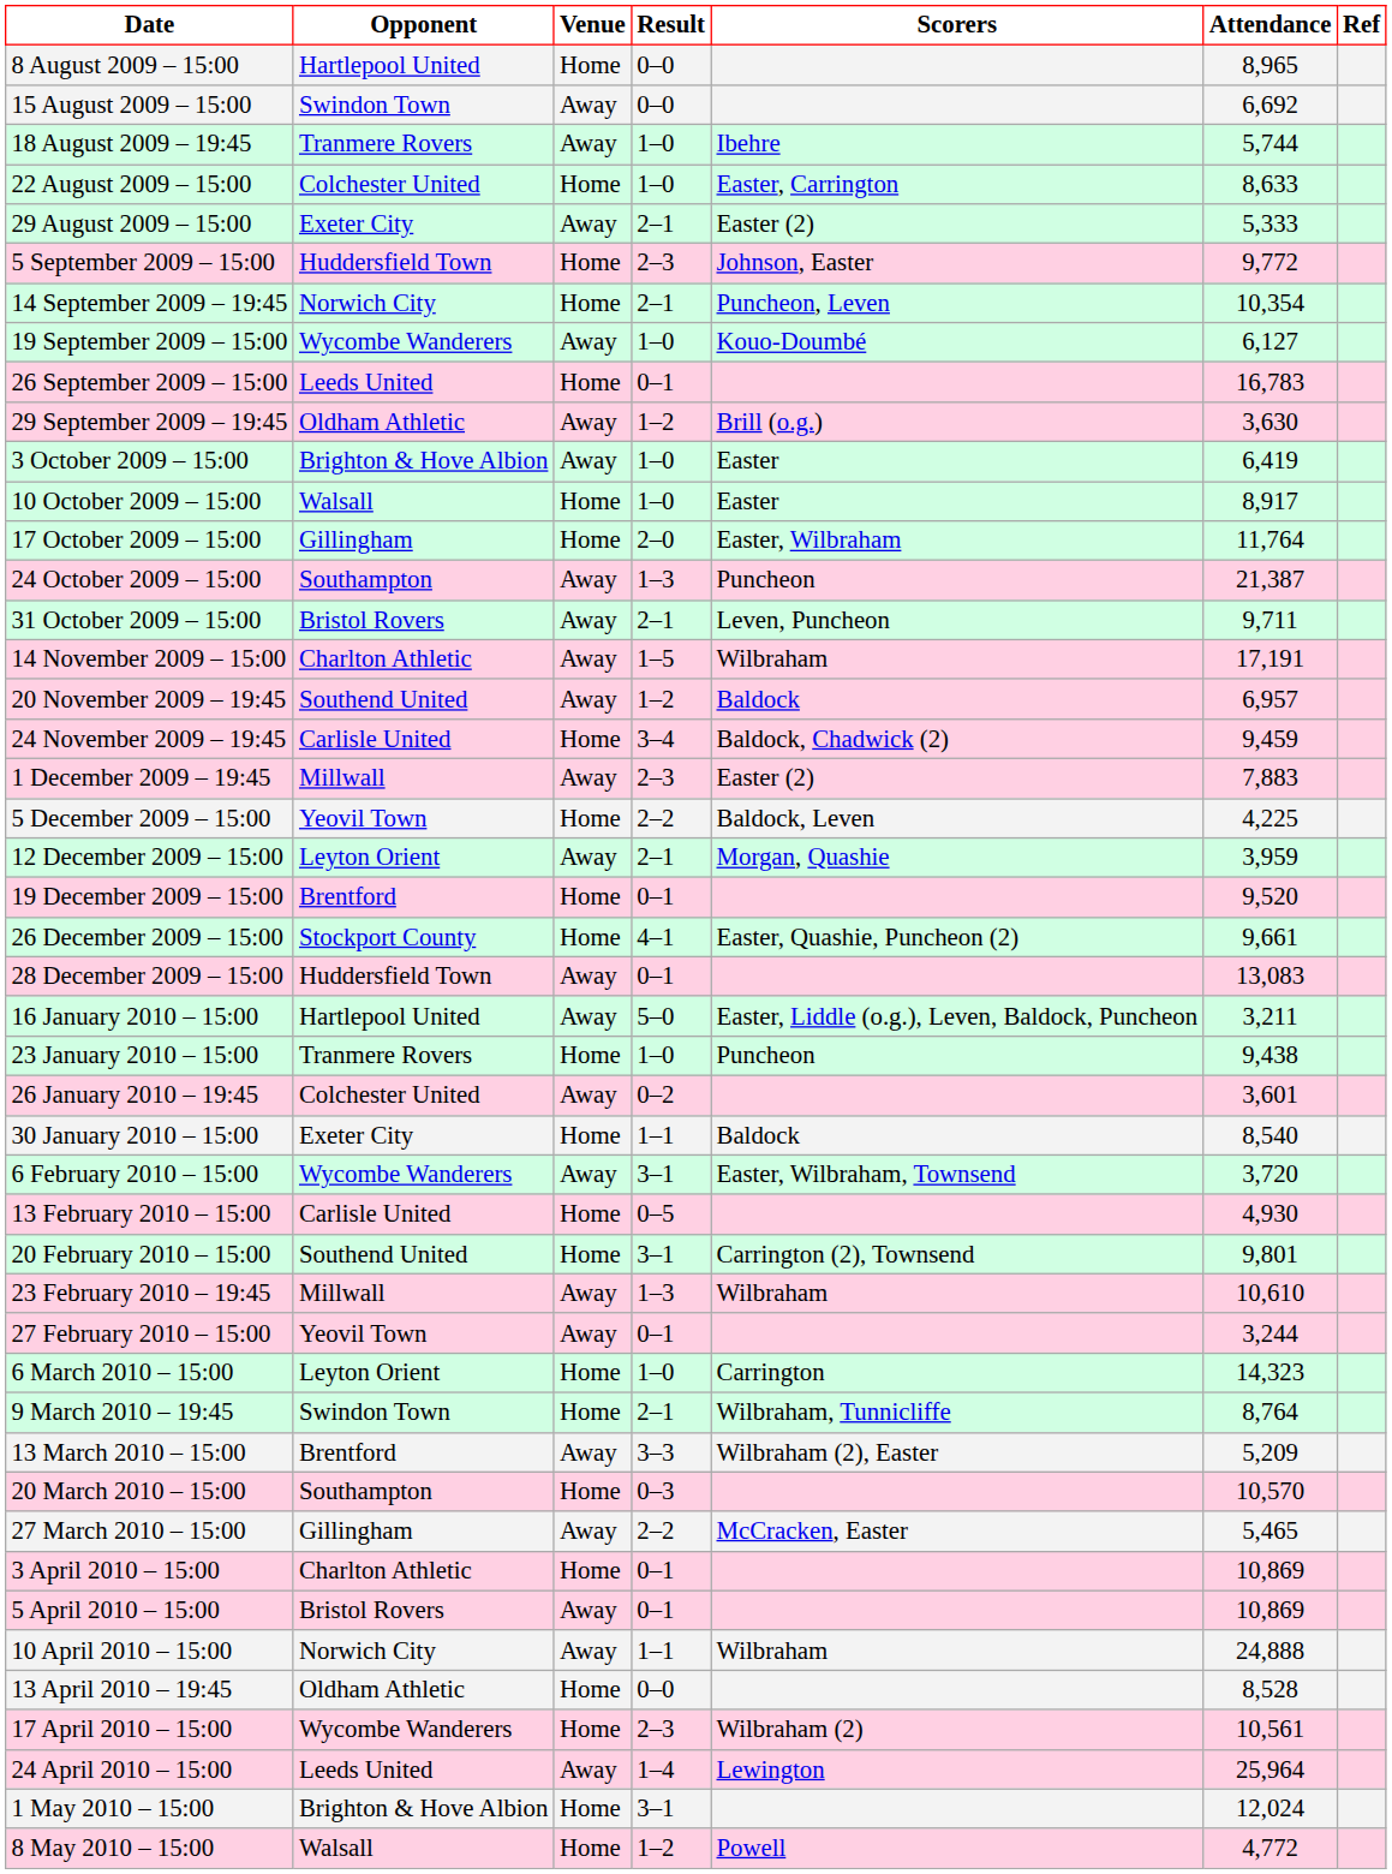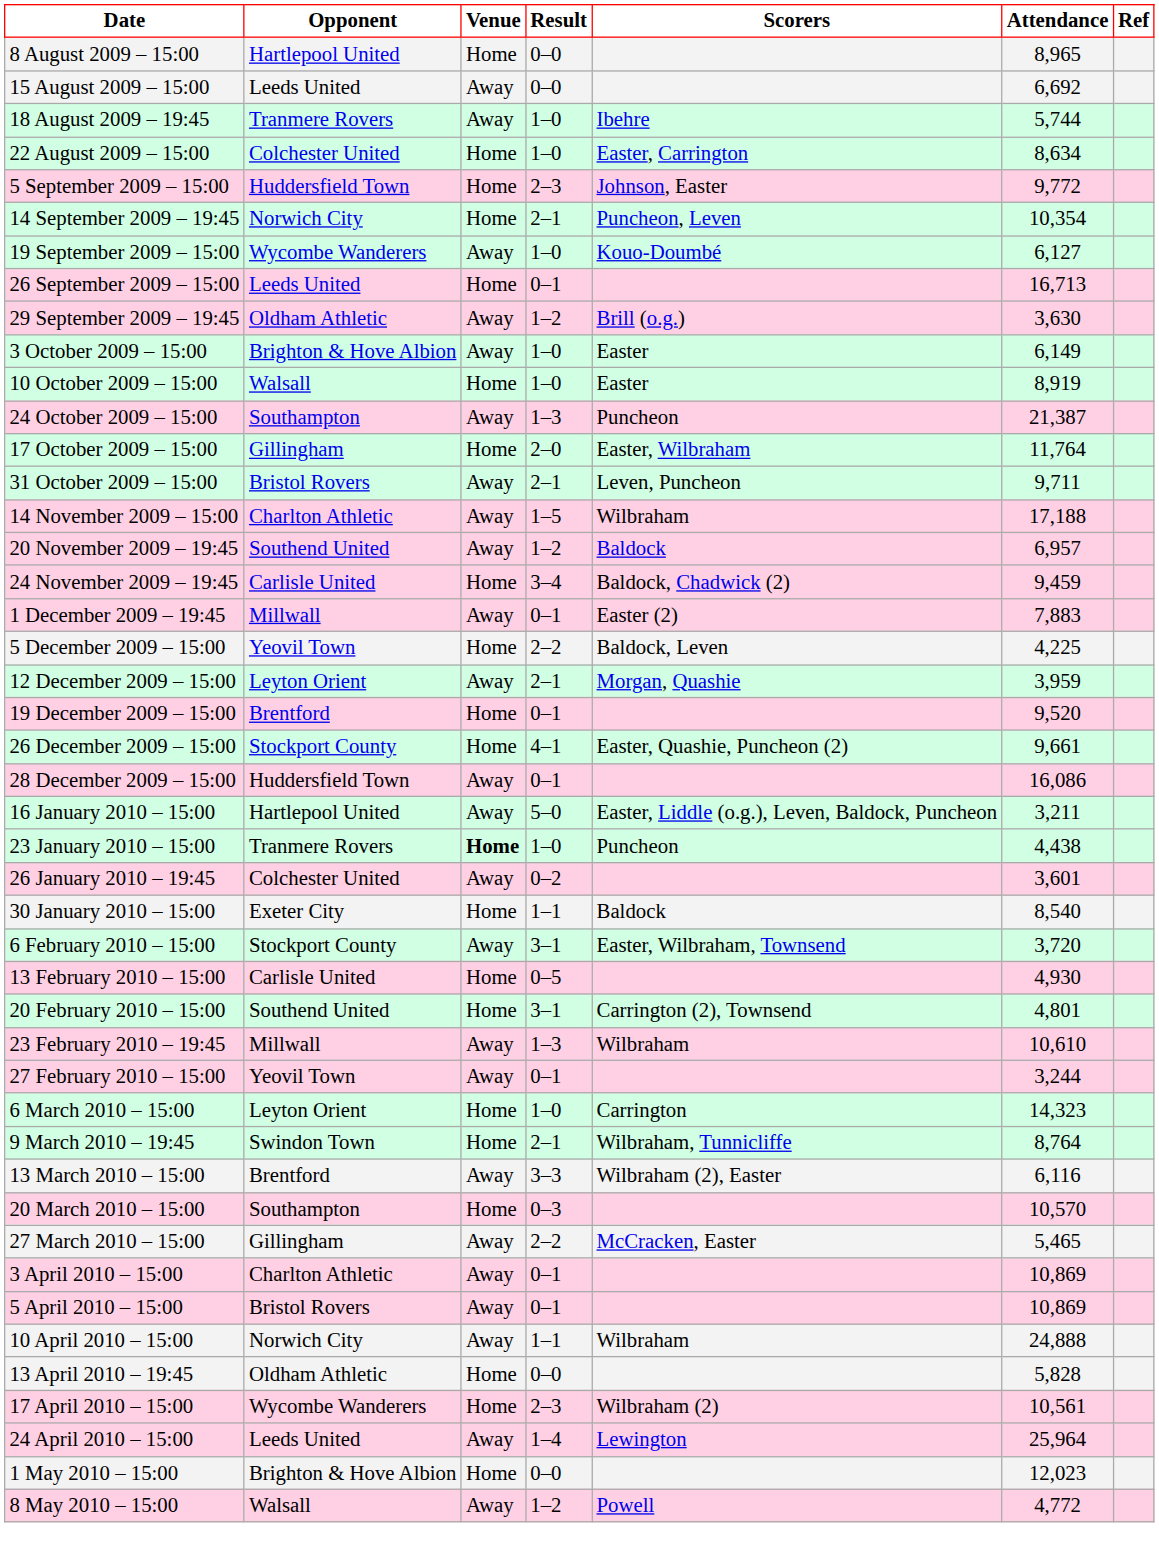 <table class="wikitable">
 <tr>
 <th style="background:#FFFFFF; color:black; border:1px solid red;">Date</th>
 <th style="background:#FFFFFF; color:black; border:1px solid red;">Opponent</th>
 <th style="background:#FFFFFF; color:black; border:1px solid red;">Venue</th>
 <th style="background:#FFFFFF; color:black; border:1px solid red;">Result</th>
 <th style="background:#FFFFFF; color:black; border:1px solid red;">Scorers</th>
 <th style="background:#FFFFFF; color:black; border:1px solid red;">Attendance</th>
 <th style="background:#FFFFFF; color:black; border:1px solid red;">Ref</th>
 </tr>
 <tr bgcolor = "#f3f3f3">
 <td>8 August 2009 – 15:00</td>
 <td><a href='#'>Hartlepool United</a></td>
 <td>Home</td>
 <td>0–0</td>
 <td> </td>
 <td align="center">8,965</td>
 <td></td>
 </tr>
 <tr bgcolor = "#f3f3f3">
 <td>15 August 2009 – 15:00</td>
-<td><a href='#'>Swindon Town</a></td>
+<td>Leeds United</td>
 <td>Away</td>
 <td>0–0</td>
 <td> </td>
 <td align="center">6,692</td>
 <td></td>
 </tr>
 <tr bgcolor = "#d0ffe3">
 <td>18 August 2009 – 19:45</td>
 <td><a href='#'>Tranmere Rovers</a></td>
 <td>Away</td>
 <td>1–0</td>
 <td><a href='#'>Ibehre</a></td>
 <td align="center">5,744</td>
 <td></td>
 </tr>
 <tr bgcolor = "#d0ffe3">
 <td>22 August 2009 – 15:00</td>
 <td><a href='#'>Colchester United</a></td>
 <td>Home</td>
 <td>1–0</td>
 <td><a href='#'>Easter</a>, <a href='#'>Carrington</a></td>
-<td align="center">8,633</td>
-<td></td>
-</tr>
-<tr bgcolor = "#d0ffe3">
-<td>29 August 2009 – 15:00</td>
-<td><a href='#'>Exeter City</a></td>
-<td>Away</td>
-<td>2–1</td>
-<td>Easter (2)</td>
-<td align="center">5,333</td>
+<td align="center">8,634</td>
 <td></td>
 </tr>
 <tr bgcolor = "#ffd0e3">
 <td>5 September 2009 – 15:00</td>
 <td><a href='#'>Huddersfield Town</a></td>
 <td>Home</td>
 <td>2–3</td>
 <td><a href='#'>Johnson</a>, Easter</td>
 <td align="center">9,772</td>
 <td></td>
 </tr>
 <tr bgcolor = "#d0ffe3">
 <td>14 September 2009 – 19:45</td>
 <td><a href='#'>Norwich City</a></td>
 <td>Home</td>
 <td>2–1</td>
 <td><a href='#'>Puncheon</a>, <a href='#'>Leven</a></td>
 <td align="center">10,354</td>
 <td></td>
 </tr>
 <tr bgcolor = "#d0ffe3">
 <td>19 September 2009 – 15:00</td>
 <td><a href='#'>Wycombe Wanderers</a></td>
 <td>Away</td>
 <td>1–0</td>
 <td><a href='#'>Kouo-Doumbé</a></td>
 <td align="center">6,127</td>
 <td></td>
 </tr>
 <tr bgcolor = "#ffd0e3">
 <td>26 September 2009 – 15:00</td>
 <td><a href='#'>Leeds United</a></td>
 <td>Home</td>
 <td>0–1</td>
 <td> </td>
-<td align="center">16,783</td>
+<td align="center">16,713</td>
 <td></td>
 </tr>
 <tr bgcolor = "#ffd0e3">
 <td>29 September 2009 – 19:45</td>
 <td><a href='#'>Oldham Athletic</a></td>
 <td>Away</td>
 <td>1–2</td>
 <td><a href='#'>Brill</a> (<a href='#'>o.g.</a>)</td>
 <td align="center">3,630</td>
 <td></td>
 </tr>
 <tr bgcolor = "#d0ffe3">
 <td>3 October 2009 – 15:00</td>
 <td><a href='#'>Brighton & Hove Albion</a></td>
 <td>Away</td>
 <td>1–0</td>
 <td>Easter</td>
-<td align="center">6,419</td>
+<td align="center">6,149</td>
 <td></td>
 </tr>
 <tr bgcolor = "#d0ffe3">
 <td>10 October 2009 – 15:00</td>
 <td><a href='#'>Walsall</a></td>
 <td>Home</td>
 <td>1–0</td>
 <td>Easter</td>
-<td align="center">8,917</td>
+<td align="center">8,919</td>
+<td></td>
+</tr>
+<tr bgcolor = "#ffd0e3">
+<td>24 October 2009 – 15:00</td>
+<td><a href='#'>Southampton</a></td>
+<td>Away</td>
+<td>1–3</td>
+<td>Puncheon</td>
+<td align="center">21,387</td>
 <td></td>
 </tr>
 <tr bgcolor = "#d0ffe3">
 <td>17 October 2009 – 15:00</td>
 <td><a href='#'>Gillingham</a></td>
 <td>Home</td>
 <td>2–0</td>
 <td>Easter, <a href='#'>Wilbraham</a></td>
 <td align="center">11,764</td>
-<td></td>
-</tr>
-<tr bgcolor = "#ffd0e3">
-<td>24 October 2009 – 15:00</td>
-<td><a href='#'>Southampton</a></td>
-<td>Away</td>
-<td>1–3</td>
-<td>Puncheon</td>
-<td align="center">21,387</td>
 <td></td>
 </tr>
 <tr bgcolor = "#d0ffe3">
 <td>31 October 2009 – 15:00</td>
 <td><a href='#'>Bristol Rovers</a></td>
 <td>Away</td>
 <td>2–1</td>
 <td>Leven, Puncheon</td>
 <td align="center">9,711</td>
 <td></td>
 </tr>
 <tr bgcolor = "#ffd0e3">
 <td>14 November 2009 – 15:00</td>
 <td><a href='#'>Charlton Athletic</a></td>
 <td>Away</td>
 <td>1–5</td>
 <td>Wilbraham</td>
-<td align="center">17,191</td>
+<td align="center">17,188</td>
 <td></td>
 </tr>
 <tr bgcolor = "#ffd0e3">
 <td>20 November 2009 – 19:45</td>
 <td><a href='#'>Southend United</a></td>
 <td>Away</td>
 <td>1–2</td>
 <td><a href='#'>Baldock</a></td>
 <td align="center">6,957</td>
 <td></td>
 </tr>
 <tr bgcolor = "#ffd0e3">
 <td>24 November 2009 – 19:45</td>
 <td><a href='#'>Carlisle United</a></td>
 <td>Home</td>
 <td>3–4</td>
 <td>Baldock, <a href='#'>Chadwick</a> (2)</td>
 <td align="center">9,459</td>
 <td></td>
 </tr>
 <tr bgcolor = "#ffd0e3">
 <td>1 December 2009 – 19:45</td>
 <td><a href='#'>Millwall</a></td>
 <td>Away</td>
-<td>2–3</td>
+<td>0–1</td>
 <td>Easter (2)</td>
 <td align="center">7,883</td>
 <td></td>
 </tr>
 <tr bgcolor = "#f3f3f3">
 <td>5 December 2009 – 15:00</td>
 <td><a href='#'>Yeovil Town</a></td>
 <td>Home</td>
 <td>2–2</td>
 <td>Baldock, Leven</td>
 <td align="center">4,225</td>
 <td></td>
 </tr>
 <tr bgcolor = "#d0ffe3">
 <td>12 December 2009 – 15:00</td>
 <td><a href='#'>Leyton Orient</a></td>
 <td>Away</td>
 <td>2–1</td>
 <td><a href='#'>Morgan</a>, <a href='#'>Quashie</a></td>
 <td align="center">3,959</td>
 <td></td>
 </tr>
 <tr bgcolor = "#ffd0e3">
 <td>19 December 2009 – 15:00</td>
 <td><a href='#'>Brentford</a></td>
 <td>Home</td>
 <td>0–1</td>
 <td> </td>
 <td align="center">9,520</td>
 <td></td>
 </tr>
 <tr bgcolor = "#d0ffe3">
 <td>26 December 2009 – 15:00</td>
 <td><a href='#'>Stockport County</a></td>
 <td>Home</td>
 <td>4–1</td>
 <td>Easter, Quashie, Puncheon (2)</td>
 <td align="center">9,661</td>
 <td></td>
 </tr>
 <tr bgcolor = "#ffd0e3">
 <td>28 December 2009 – 15:00</td>
 <td>Huddersfield Town</td>
 <td>Away</td>
 <td>0–1</td>
 <td> </td>
-<td align="center">13,083</td>
+<td align="center">16,086</td>
 <td></td>
 </tr>
 <tr bgcolor = "#d0ffe3">
 <td>16 January 2010 – 15:00</td>
 <td>Hartlepool United</td>
 <td>Away</td>
 <td>5–0</td>
 <td>Easter, <a href='#'>Liddle</a> (o.g.), Leven, Baldock, Puncheon</td>
 <td align="center">3,211</td>
 <td></td>
 </tr>
 <tr bgcolor = "#d0ffe3">
 <td>23 January 2010 – 15:00</td>
 <td>Tranmere Rovers</td>
-<td>Home</td>
+<td><strong>Home</strong></td>
 <td>1–0</td>
 <td>Puncheon</td>
-<td align="center">9,438</td>
+<td align="center">4,438</td>
 <td></td>
 </tr>
 <tr bgcolor = "#ffd0e3">
 <td>26 January 2010 – 19:45</td>
 <td>Colchester United</td>
 <td>Away</td>
 <td>0–2</td>
 <td> </td>
 <td align="center">3,601</td>
 <td></td>
 </tr>
 <tr bgcolor = "#f3f3f3">
 <td>30 January 2010 – 15:00</td>
 <td>Exeter City</td>
 <td>Home</td>
 <td>1–1</td>
 <td>Baldock</td>
 <td align="center">8,540</td>
 <td></td>
 </tr>
 <tr bgcolor = "#d0ffe3">
 <td>6 February 2010 – 15:00</td>
-<td><a href='#'>Wycombe Wanderers</a></td>
+<td>Stockport County</td>
 <td>Away</td>
 <td>3–1</td>
 <td>Easter, Wilbraham, <a href='#'>Townsend</a></td>
 <td align="center">3,720</td>
 <td></td>
 </tr>
 <tr bgcolor = "#ffd0e3">
 <td>13 February 2010 – 15:00</td>
 <td>Carlisle United</td>
 <td>Home</td>
 <td>0–5</td>
 <td> </td>
 <td align="center">4,930</td>
 <td></td>
 </tr>
 <tr bgcolor = "#d0ffe3">
 <td>20 February 2010 – 15:00</td>
 <td>Southend United</td>
 <td>Home</td>
 <td>3–1</td>
 <td>Carrington (2), Townsend</td>
-<td align="center">9,801</td>
+<td align="center">4,801</td>
 <td></td>
 </tr>
 <tr bgcolor = "#ffd0e3">
 <td>23 February 2010 – 19:45</td>
 <td>Millwall</td>
 <td>Away</td>
 <td>1–3</td>
 <td>Wilbraham</td>
 <td align="center">10,610</td>
 <td></td>
 </tr>
 <tr bgcolor = "#ffd0e3">
 <td>27 February 2010 – 15:00</td>
 <td>Yeovil Town</td>
 <td>Away</td>
 <td>0–1</td>
 <td> </td>
 <td align="center">3,244</td>
 <td></td>
 </tr>
 <tr bgcolor = "#d0ffe3">
 <td>6 March 2010 – 15:00</td>
 <td>Leyton Orient</td>
 <td>Home</td>
 <td>1–0</td>
 <td>Carrington</td>
 <td align="center">14,323</td>
 <td></td>
 </tr>
 <tr bgcolor = "#d0ffe3">
 <td>9 March 2010 – 19:45</td>
 <td>Swindon Town</td>
 <td>Home</td>
 <td>2–1</td>
 <td>Wilbraham, <a href='#'>Tunnicliffe</a></td>
 <td align="center">8,764</td>
 <td></td>
 </tr>
 <tr bgcolor = "#f3f3f3">
 <td>13 March 2010 – 15:00</td>
 <td>Brentford</td>
 <td>Away</td>
 <td>3–3</td>
 <td>Wilbraham (2), Easter</td>
-<td align="center">5,209</td>
+<td align="center">6,116</td>
 <td></td>
 </tr>
 <tr bgcolor = "#ffd0e3">
 <td>20 March 2010 – 15:00</td>
 <td>Southampton</td>
 <td>Home</td>
 <td>0–3</td>
 <td> </td>
 <td align="center">10,570</td>
 <td></td>
 </tr>
 <tr bgcolor = "#f3f3f3">
 <td>27 March 2010 – 15:00</td>
 <td>Gillingham</td>
 <td>Away</td>
 <td>2–2</td>
 <td><a href='#'>McCracken</a>, Easter</td>
 <td align="center">5,465</td>
 <td></td>
 </tr>
 <tr bgcolor = "#ffd0e3">
 <td>3 April 2010 – 15:00</td>
 <td>Charlton Athletic</td>
-<td>Home</td>
+<td>Away</td>
 <td>0–1</td>
 <td> </td>
 <td align="center">10,869</td>
 <td></td>
 </tr>
 <tr bgcolor = "#ffd0e3">
 <td>5 April 2010 – 15:00</td>
 <td>Bristol Rovers</td>
 <td>Away</td>
 <td>0–1</td>
 <td> </td>
 <td align="center">10,869</td>
 <td></td>
 </tr>
 <tr bgcolor = "#f3f3f3">
 <td>10 April 2010 – 15:00</td>
 <td>Norwich City</td>
 <td>Away</td>
 <td>1–1</td>
 <td>Wilbraham</td>
 <td align="center">24,888</td>
 <td></td>
 </tr>
 <tr bgcolor = "#f3f3f3">
 <td>13 April 2010 – 19:45</td>
 <td>Oldham Athletic</td>
 <td>Home</td>
 <td>0–0</td>
 <td> </td>
-<td align="center">8,528</td>
+<td align="center">5,828</td>
 <td></td>
 </tr>
 <tr bgcolor = "#ffd0e3">
 <td>17 April 2010 – 15:00</td>
 <td>Wycombe Wanderers</td>
 <td>Home</td>
 <td>2–3</td>
 <td>Wilbraham (2)</td>
 <td align="center">10,561</td>
 <td></td>
 </tr>
 <tr bgcolor = "#ffd0e3">
 <td>24 April 2010 – 15:00</td>
 <td>Leeds United</td>
 <td>Away</td>
 <td>1–4</td>
 <td><a href='#'>Lewington</a></td>
 <td align="center">25,964</td>
 <td></td>
 </tr>
 <tr bgcolor = "#f3f3f3">
 <td>1 May 2010 – 15:00</td>
 <td>Brighton & Hove Albion</td>
 <td>Home</td>
-<td>3–1</td>
+<td>0–0</td>
 <td> </td>
-<td align="center">12,024</td>
+<td align="center">12,023</td>
 <td></td>
 </tr>
 <tr bgcolor = "#ffd0e3">
 <td>8 May 2010 – 15:00</td>
 <td>Walsall</td>
-<td>Home</td>
+<td>Away</td>
 <td>1–2</td>
 <td><a href='#'>Powell</a></td>
 <td align="center">4,772</td>
 <td></td>
 </tr>
 </table>
